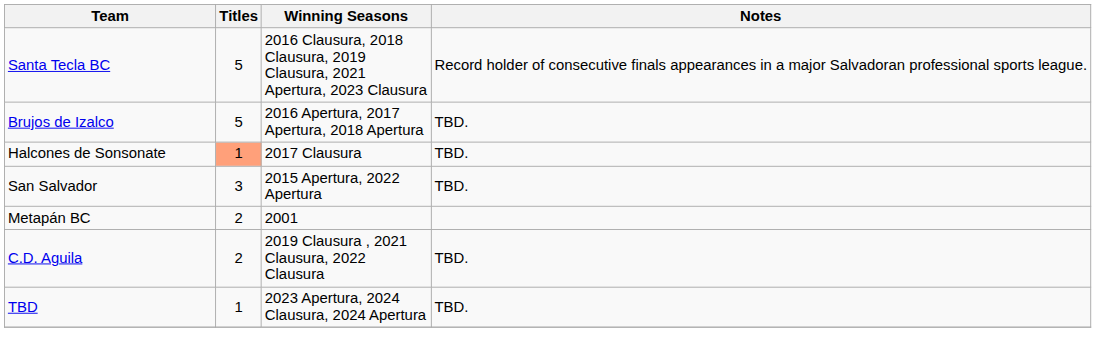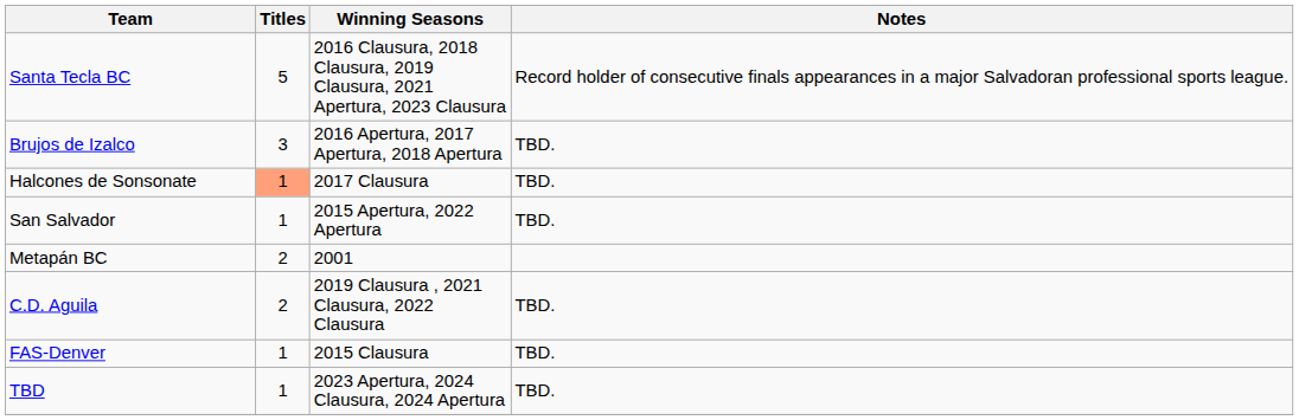 <table class="wikitable">
 <tr>
 <th width="220">Team</th>
 <th width="25">Titles</th>
 <th width="175">Winning Seasons</th>
 <th>Notes</th>
 </tr>
 <tr>
 <td><a href='#'>Santa Tecla BC</a></td>
 <td align="center">5</td>
 <td>2016 Clausura, 2018 Clausura, 2019 Clausura, 2021 Apertura, 2023 Clausura</td>
 <td>Record holder of consecutive finals appearances in a major Salvadoran professional sports league.</td>
 </tr>
 <tr>
 <td><a href='#'>Brujos de Izalco</a></td>
-<td align="center">5</td>
+<td align="center">3</td>
 <td>2016 Apertura, 2017 Apertura, 2018 Apertura</td>
 <td>TBD.</td>
 </tr>
 <tr>
 <td>Halcones de Sonsonate</td>
 <td align="center" style="background: lightsalmon;">1</td>
 <td>2017 Clausura</td>
 <td>TBD.</td>
 </tr>
 <tr>
 <td>San Salvador</td>
-<td align="center">3</td>
+<td align="center">1</td>
 <td>2015 Apertura, 2022 Apertura</td>
 <td>TBD.</td>
 </tr>
 <tr>
 <td>Metapán BC</td>
 <td align="center">2</td>
 <td>2001</td>
 <td></td>
 </tr>
 <tr>
 <td><a href='#'>C.D. Aguila</a></td>
 <td align="center">2</td>
 <td>2019 Clausura , 2021 Clausura, 2022 Clausura</td>
 <td>TBD.</td>
 </tr>
 <tr>
+<td><a href='#'>FAS-Denver</a></td>
+<td align="center">1</td>
+<td>2015 Clausura</td>
+<td>TBD.</td>
+</tr>
+<tr>
 <td><a href='#'>TBD</a></td>
 <td align="center">1</td>
 <td>2023 Apertura, 2024 Clausura, 2024 Apertura</td>
 <td>TBD.</td>
 </tr>
 <tr>
 </tr>
 </table>
